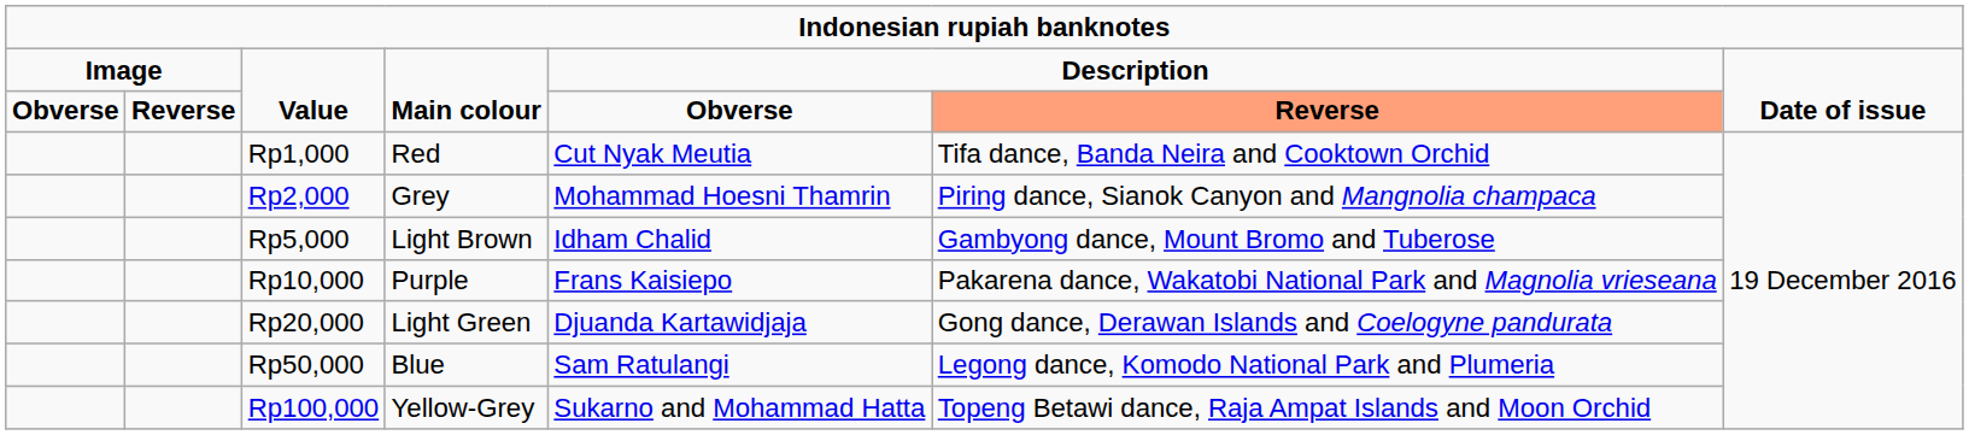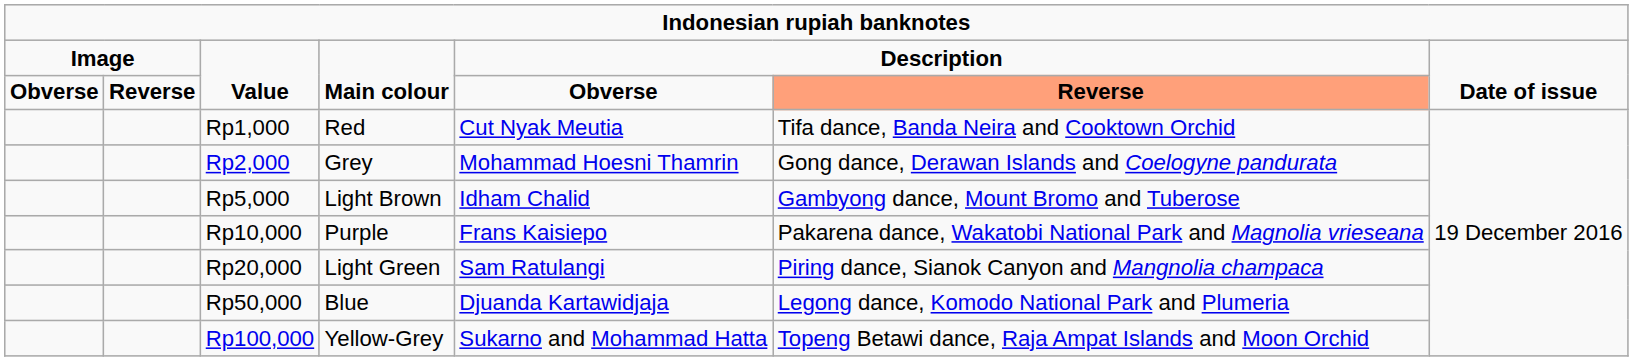 <table class="wikitable" style="font-size: 90%">
 <tr style="text-align:center; font-weight:bold; vertical-align:bottom;">
 <td colspan="10">Indonesian rupiah banknotes</td>
 </tr>
 <tr style="text-align:center; font-weight:bold; vertical-align:bottom;">
 <td colspan="2">Image</td>
 <td rowspan="2">Value</td>
 <td rowspan="2">Main colour</td>
 <td colspan="2">Description</td>
 <td rowspan="2">Date of issue</td>
 </tr>
 <tr style="font-weight:bold; text-align:center;">
 <td>Obverse</td>
 <td>Reverse</td>
 <td>Obverse</td>
 <td style="background: lightsalmon;">Reverse</td>
 </tr>
 <tr>
 <td></td>
 <td></td>
 <td>Rp1,000</td>
 <td>Red</td>
 <td><a href='#'>Cut Nyak Meutia</a></td>
 <td>Tifa dance, <a href='#'>Banda Neira</a> and <a href='#'>Cooktown Orchid</a></td>
 <td rowspan="7">19 December 2016</td>
 </tr>
 <tr>
 <td></td>
 <td></td>
 <td><a href='#'>Rp2,000</a></td>
 <td>Grey</td>
 <td><a href='#'>Mohammad Hoesni Thamrin</a></td>
-<td><a href='#'>Piring</a> dance, Sianok Canyon and <a href='#'><em>Mangnolia champaca</em></a></td>
+<td>Gong dance, <a href='#'>Derawan Islands</a> and <em><a href='#'>Coelogyne pandurata</a></em></td>
 </tr>
 <tr>
 <td></td>
 <td></td>
 <td>Rp5,000</td>
 <td>Light Brown</td>
 <td><a href='#'>Idham Chalid</a></td>
 <td><a href='#'>Gambyong</a> dance, <a href='#'>Mount Bromo</a> and <a href='#'>Tuberose</a></td>
 </tr>
 <tr>
 <td></td>
 <td></td>
 <td>Rp10,000</td>
 <td>Purple</td>
 <td><a href='#'>Frans Kaisiepo</a></td>
 <td>Pakarena dance, <a href='#'>Wakatobi National Park</a> and <em><a href='#'>Magnolia vrieseana</a></em></td>
 </tr>
 <tr>
 <td></td>
 <td></td>
 <td>Rp20,000</td>
 <td>Light Green</td>
-<td><a href='#'>Djuanda Kartawidjaja</a></td>
-<td>Gong dance, <a href='#'>Derawan Islands</a> and <em><a href='#'>Coelogyne pandurata</a></em></td>
+<td><a href='#'>Sam Ratulangi</a></td>
+<td><a href='#'>Piring</a> dance, Sianok Canyon and <a href='#'><em>Mangnolia champaca</em></a></td>
 </tr>
 <tr>
 <td></td>
 <td></td>
 <td>Rp50,000</td>
 <td>Blue</td>
-<td><a href='#'>Sam Ratulangi</a></td>
+<td><a href='#'>Djuanda Kartawidjaja</a></td>
 <td><a href='#'>Legong</a> dance, <a href='#'>Komodo National Park</a> and <a href='#'>Plumeria</a></td>
 </tr>
 <tr>
 <td></td>
 <td></td>
 <td><a href='#'>Rp100,000</a></td>
 <td>Yellow-Grey</td>
 <td><a href='#'>Sukarno</a> and <a href='#'>Mohammad Hatta</a></td>
 <td><a href='#'>Topeng</a> Betawi dance, <a href='#'>Raja Ampat Islands</a> and <a href='#'>Moon Orchid</a></td>
 </tr>
 </table>
